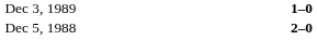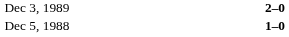 <table width=100% cellspacing=1 style=font-size:90%>
 <tr>
 <th width=120></th>
 <th width=180></th>
 <th width=70></th>
 <th width=180></th>
 <th></th>
 </tr>
 <tr>
 <td align=right>Dec 3, 1989</td>
 <td align=right><strong></strong></td>
-<td align=center><strong>1–0</strong></td>
+<td align=center><strong>2–0</strong></td>
 <td><strong></strong></td>
 </tr>
 <tr>
 <td align=right>Dec 5, 1988</td>
 <td align=right><strong></strong></td>
-<td align=center><strong>2–0</strong></td>
+<td align=center><strong>1–0</strong></td>
 <td><strong></strong></td>
 </tr>
 </table>
